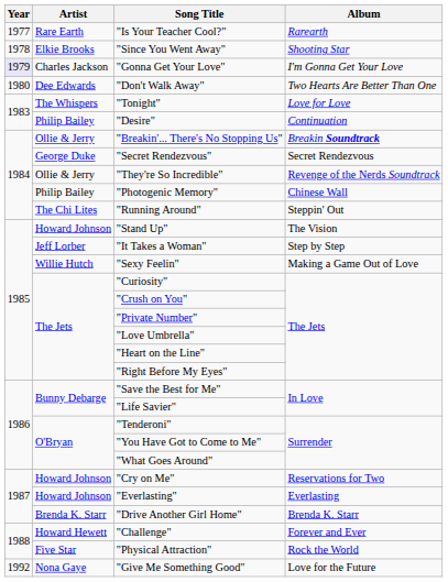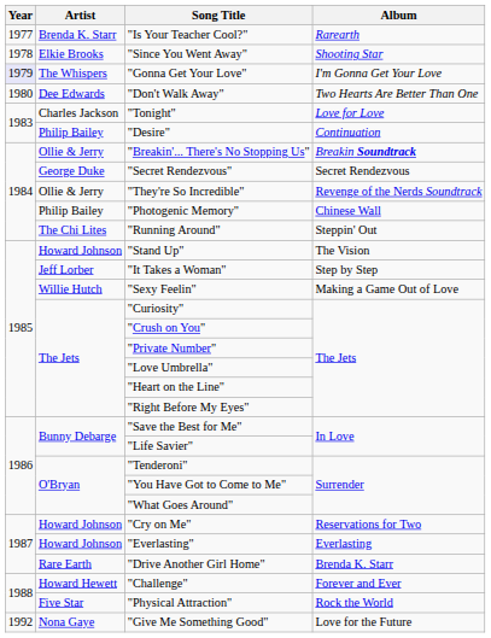 <table class="wikitable">
 <tr>
 <th>Year</th>
 <th>Artist</th>
 <th>Song Title</th>
 <th>Album</th>
 </tr>
 <tr>
 <td align=center>1977</td>
-<td><a href='#'>Rare Earth</a></td>
+<td><a href='#'>Brenda K. Starr</a></td>
 <td>"Is Your Teacher Cool?"</td>
 <td><em><a href='#'>Rarearth</a></em></td>
 </tr>
 <tr>
 <td align=center>1978</td>
 <td><a href='#'>Elkie Brooks</a></td>
 <td>"Since You Went Away"</td>
 <td><em><a href='#'>Shooting Star</a></em></td>
 </tr>
 <tr>
 <td align=center style="background: lavender;">1979</td>
-<td>Charles Jackson</td>
+<td><a href='#'>The Whispers</a></td>
 <td>"Gonna Get Your Love"</td>
 <td><em>I'm Gonna Get Your Love</em></td>
 </tr>
 <tr>
 <td align=center>1980</td>
 <td><a href='#'>Dee Edwards</a></td>
 <td>"Don't Walk Away"</td>
 <td><em>Two Hearts Are Better Than One</em></td>
 </tr>
 <tr>
 <td align=center rowspan="2">1983</td>
-<td><a href='#'>The Whispers</a></td>
+<td>Charles Jackson</td>
 <td>"Tonight"</td>
 <td><em><a href='#'>Love for Love</a></em></td>
 </tr>
 <tr>
 <td><a href='#'>Philip Bailey</a></td>
 <td>"Desire"</td>
 <td><em><a href='#'>Continuation</a></em></td>
 </tr>
 <tr>
 <td align=center rowspan="5">1984</td>
 <td><a href='#'>Ollie & Jerry</a></td>
 <td>"<a href='#'>Breakin'... There's No Stopping Us</a>"</td>
 <td><a href='#'><em>Breakin<strong> Soundtrack</a></td>
 </tr>
 <tr>
 <td><a href='#'>George Duke</a></td>
 <td>"Secret Rendezvous"</td>
 <td></em>Secret Rendezvous<em></td>
 </tr>
 <tr>
 <td>Ollie & Jerry</td>
 <td>"They're So Incredible"</td>
 <td><a href='#'></em>Revenge of the Nerds<em> Soundtrack</a></td>
 </tr>
 <tr>
 <td>Philip Bailey</td>
 <td>"Photogenic Memory"</td>
 <td></em><a href='#'>Chinese Wall</a><em></td>
 </tr>
 <tr>
 <td><a href='#'>The Chi Lites</a></td>
 <td>"Running Around"</td>
 <td></em>Steppin' Out	<em></td>
 </tr>
 <tr>
 <td align=center rowspan="9">1985</td>
 <td><a href='#'>Howard Johnson</a></td>
 <td>"Stand Up"</td>
 <td></em>The Vision<em></td>
 </tr>
 <tr>
 <td><a href='#'>Jeff Lorber</a></td>
 <td>"It Takes a Woman"</td>
 <td></em>Step by Step<em></td>
 </tr>
 <tr>
 <td><a href='#'>Willie Hutch</a></td>
 <td>"Sexy Feelin"</td>
 <td></em>Making a Game Out of Love<em></td>
 </tr>
 <tr>
 <td rowspan="6"><a href='#'>The Jets</a></td>
 <td>"Curiosity"</td>
 <td rowspan="6"></em><a href='#'>The Jets</a><em></td>
 </tr>
 <tr>
 <td>"<a href='#'>Crush on You</a>"</td>
 </tr>
 <tr>
 <td>"<a href='#'>Private Number</a>"</td>
 </tr>
 <tr>
 <td>"Love Umbrella"</td>
 </tr>
 <tr>
 <td>"Heart on the Line"</td>
 </tr>
 <tr>
 <td>"Right Before My Eyes"</td>
 </tr>
 <tr>
 <td align=center rowspan="5">1986</td>
 <td rowspan="2"><a href='#'>Bunny Debarge</a></td>
 <td>"Save the Best for Me"</td>
 <td rowspan="2"></em><a href='#'>In Love</a><em></td>
 </tr>
 <tr>
 <td>"Life Savier"</td>
 </tr>
 <tr>
 <td rowspan="3"><a href='#'>O'Bryan</a></td>
 <td>"Tenderoni"</td>
 <td rowspan="3"></em><a href='#'>Surrender</a><em></td>
 </tr>
 <tr>
 <td>"You Have Got to Come to Me"</td>
 </tr>
 <tr>
 <td>"What Goes Around"</td>
 </tr>
 <tr>
 <td align=center rowspan="3">1987</td>
 <td><a href='#'>Howard Johnson</a></td>
 <td>"Cry on Me"</td>
 <td></em><a href='#'>Reservations for Two</a><em></td>
 </tr>
 <tr>
 <td><a href='#'>Howard Johnson</a></td>
 <td>"Everlasting"</td>
 <td></em><a href='#'>Everlasting</a><em></td>
 </tr>
 <tr>
-<td><a href='#'>Brenda K. Starr</a></td>
+<td><a href='#'>Rare Earth</a></td>
 <td>"Drive Another Girl Home"</td>
 <td></em><a href='#'>Brenda K. Starr</a><em></td>
 </tr>
 <tr>
 <td align=center rowspan="2">1988</td>
 <td><a href='#'>Howard Hewett</a></td>
 <td>"Challenge"</td>
 <td></em><a href='#'>Forever and Ever</a><em></td>
 </tr>
 <tr>
 <td><a href='#'>Five Star</a></td>
 <td>"Physical Attraction"</td>
 <td></em><a href='#'>Rock the World</a><em></td>
 </tr>
 <tr>
 <td align=center>1992</td>
 <td><a href='#'>Nona Gaye</a></td>
 <td>"Give Me Something Good"</td>
 <td></em>Love for the Future<em></td>
 </tr>
 </table>
